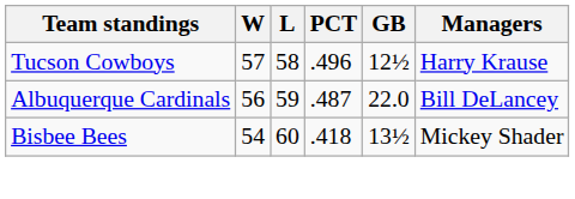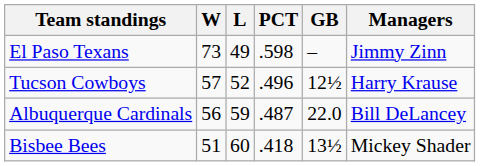 <table class="wikitable">
 <tr>
 <th>Team standings</th>
 <th>W</th>
 <th>L</th>
 <th>PCT</th>
 <th>GB</th>
 <th>Managers</th>
 </tr>
 <tr>
+<td><a href='#'>El Paso Texans</a></td>
+<td>73</td>
+<td>49</td>
+<td>.598</td>
+<td>–</td>
+<td><a href='#'>Jimmy Zinn</a></td>
+</tr>
+<tr>
 <td><a href='#'>Tucson Cowboys</a></td>
 <td>57</td>
-<td>58</td>
+<td>52</td>
 <td>.496</td>
 <td>12½</td>
 <td><a href='#'>Harry Krause</a></td>
 </tr>
 <tr>
 <td><a href='#'>Albuquerque Cardinals</a></td>
 <td>56</td>
 <td>59</td>
 <td>.487</td>
 <td>22.0</td>
 <td><a href='#'>Bill DeLancey</a></td>
 </tr>
 <tr>
 <td><a href='#'>Bisbee Bees</a></td>
-<td>54</td>
+<td>51</td>
 <td>60</td>
 <td>.418</td>
 <td>13½</td>
 <td>Mickey Shader</td>
 </tr>
 </table>
